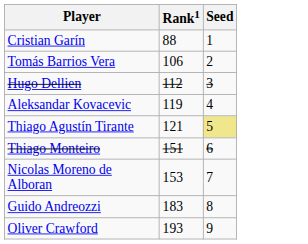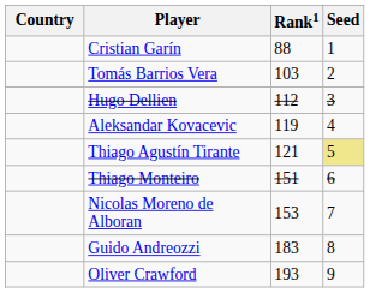 <table class="sortable wikitable">
 <tr>
+<th width="70">Country</th>
 <th width="175">Player</th>
 <th>Rank<sup>1</sup></th>
 <th>Seed</th>
 </tr>
 <tr>
+<td></td>
 <td><a href='#'>Cristian Garín</a></td>
 <td>88</td>
 <td>1</td>
 </tr>
 <tr>
+<td></td>
 <td><a href='#'>Tomás Barrios Vera</a></td>
-<td>106</td>
+<td>103</td>
 <td>2</td>
 </tr>
 <tr>
+<td><s></s></td>
 <td><s><a href='#'>Hugo Dellien</a></s></td>
 <td><s>112</s></td>
 <td><s>3</s></td>
 </tr>
 <tr>
+<td></td>
 <td><a href='#'>Aleksandar Kovacevic</a></td>
 <td>119</td>
 <td>4</td>
 </tr>
 <tr>
+<td></td>
 <td><a href='#'>Thiago Agustín Tirante</a></td>
 <td>121</td>
 <td style="background: khaki;">5</td>
 </tr>
 <tr>
+<td><s></s></td>
 <td><s><a href='#'>Thiago Monteiro</a></s></td>
 <td><s>151</s></td>
 <td><s>6</s></td>
 </tr>
 <tr>
+<td></td>
 <td><a href='#'>Nicolas Moreno de Alboran</a></td>
 <td>153</td>
 <td>7</td>
 </tr>
 <tr>
+<td></td>
 <td><a href='#'>Guido Andreozzi</a></td>
 <td>183</td>
 <td>8</td>
 </tr>
 <tr>
+<td></td>
 <td><a href='#'>Oliver Crawford</a></td>
 <td>193</td>
 <td>9</td>
 </tr>
 </table>
